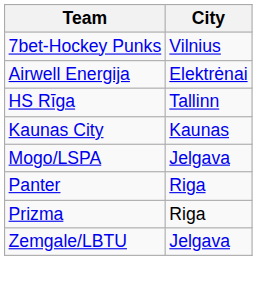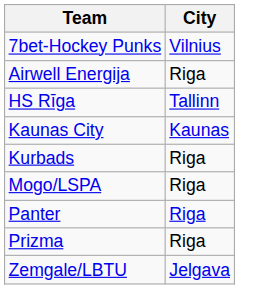 <table class="wikitable sortable">
 <tr>
 <th>Team</th>
 <th>City</th>
 </tr>
 <tr>
 <td><a href='#'>7bet-Hockey Punks</a></td>
 <td> <a href='#'>Vilnius</a></td>
 </tr>
 <tr>
 <td><a href='#'>Airwell Energija</a></td>
-<td> <a href='#'>Elektrėnai</a></td>
+<td> Riga</td>
 </tr>
 <tr>
 <td><a href='#'>HS Rīga</a></td>
 <td> <a href='#'>Tallinn</a></td>
 </tr>
 <tr>
 <td><a href='#'>Kaunas City</a></td>
 <td> <a href='#'>Kaunas</a></td>
 </tr>
 <tr>
+<td><a href='#'>Kurbads</a></td>
+<td> Riga</td>
+</tr>
+<tr>
 <td><a href='#'>Mogo/LSPA</a></td>
-<td> <a href='#'>Jelgava</a></td>
+<td> Riga</td>
 </tr>
 <tr>
 <td><a href='#'>Panter</a></td>
 <td> <a href='#'>Riga</a></td>
 </tr>
 <tr>
 <td><a href='#'>Prizma</a></td>
 <td> Riga</td>
 </tr>
 <tr>
 <td><a href='#'>Zemgale/LBTU</a></td>
 <td> <a href='#'>Jelgava</a></td>
 </tr>
 </table>
